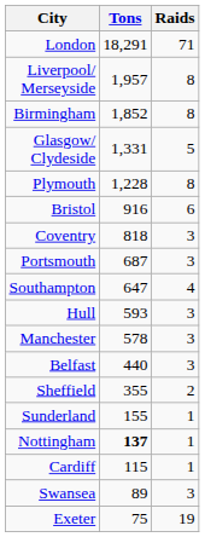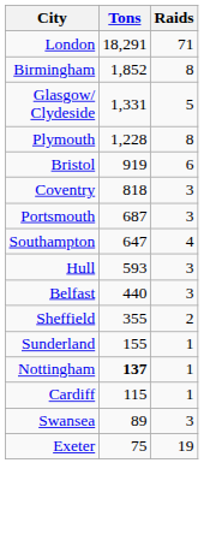 <table class="wikitable sortable" style="text-align:right;">
 <tr>
 <th>City</th>
 <th><a href='#'>Tons</a></th>
 <th>Raids</th>
 </tr>
 <tr>
 <td><a href='#'>London</a></td>
 <td>18,291</td>
 <td>71</td>
-</tr>
-<tr>
-<td><a href='#'>Liverpool/<br>Merseyside</a></td>
-<td>1,957</td>
-<td>8</td>
 </tr>
 <tr>
 <td><a href='#'>Birmingham</a></td>
 <td>1,852</td>
 <td>8</td>
 </tr>
 <tr>
 <td><a href='#'>Glasgow/<br>Clydeside</a></td>
 <td>1,331</td>
 <td>5</td>
 </tr>
 <tr>
 <td><a href='#'>Plymouth</a></td>
 <td>1,228</td>
 <td>8</td>
 </tr>
 <tr>
 <td><a href='#'>Bristol</a></td>
-<td>916</td>
+<td>919</td>
 <td>6</td>
 </tr>
 <tr>
 <td><a href='#'>Coventry</a></td>
 <td>818</td>
 <td>3</td>
 </tr>
 <tr>
 <td><a href='#'>Portsmouth</a></td>
 <td>687</td>
 <td>3</td>
 </tr>
 <tr>
 <td><a href='#'>Southampton</a></td>
 <td>647</td>
 <td>4</td>
 </tr>
 <tr>
 <td><a href='#'>Hull</a></td>
 <td>593</td>
-<td>3</td>
-</tr>
-<tr>
-<td><a href='#'>Manchester</a></td>
-<td>578</td>
 <td>3</td>
 </tr>
 <tr>
 <td><a href='#'>Belfast</a></td>
 <td>440</td>
 <td>3</td>
 </tr>
 <tr>
 <td><a href='#'>Sheffield</a></td>
 <td>355</td>
 <td>2</td>
 </tr>
 <tr>
 <td><a href='#'>Sunderland</a></td>
 <td>155</td>
 <td>1</td>
 </tr>
 <tr>
 <td><a href='#'>Nottingham</a></td>
 <td><strong>137</strong></td>
 <td>1</td>
 </tr>
 <tr>
 <td><a href='#'>Cardiff</a></td>
 <td>115</td>
 <td>1</td>
 </tr>
 <tr>
 <td><a href='#'>Swansea</a></td>
 <td>89</td>
 <td>3</td>
 </tr>
 <tr>
 <td><a href='#'>Exeter</a></td>
 <td>75</td>
 <td>19</td>
 </tr>
 </table>
